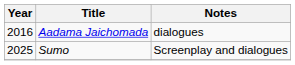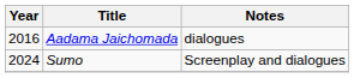 <table class="wikitable sortable">
 <tr>
 <th scope="col">Year</th>
 <th scope="col">Title</th>
 <th class="unsortable" scope="col">Notes</th>
 </tr>
 <tr>
 <td>2016</td>
 <td><em><a href='#'>Aadama Jaichomada</a></em></td>
 <td>dialogues</td>
 </tr>
 <tr>
-<td>2025</td>
+<td>2024</td>
 <td><em>Sumo</td>
 <td>Screenplay and dialogues</td>
 </tr>
 <tr>
 </tr>
 </table>
